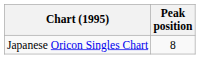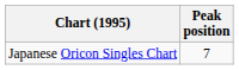 <table class="wikitable">
 <tr>
 <th>Chart (1995)</th>
 <th>Peak<br>position</th>
 </tr>
 <tr>
 <td>Japanese <a href='#'>Oricon Singles Chart</a></td>
-<td align="center">8</td>
+<td align="center">7</td>
 </tr>
 </table>
